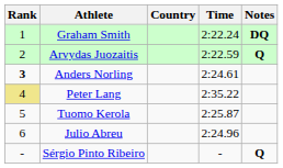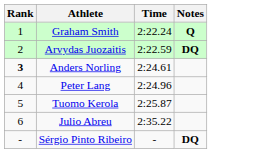 <table class="wikitable sortable" style="text-align:center">
 <tr>
 <th>Rank</th>
 <th>Athlete</th>
-<th>Country</th>
 <th>Time</th>
 <th>Notes</th>
 </tr>
 <tr bgcolor=ccffcc>
 <td>1</td>
 <td><a href='#'>Graham Smith</a></td>
-<td align=left></td>
 <td>2:22.24</td>
-<td><strong>DQ </strong></td>
+<td><strong>Q </strong></td>
 </tr>
 <tr bgcolor=ccffcc>
 <td>2</td>
 <td><a href='#'>Arvydas Juozaitis</a></td>
-<td align=left></td>
 <td>2:22.59</td>
-<td><strong>Q </strong></td>
+<td><strong>DQ </strong></td>
 </tr>
 <tr>
 <td><strong>3</strong></td>
 <td><a href='#'>Anders Norling</a></td>
-<td align=left></td>
 <td>2:24.61</td>
 <td><strong> </strong></td>
 </tr>
 <tr>
-<td style="background: khaki;">4</td>
+<td>4</td>
 <td><a href='#'>Peter Lang</a></td>
-<td align=left></td>
-<td>2:35.22</td>
+<td>2:24.96</td>
 <td><strong> </strong></td>
 </tr>
 <tr>
 <td>5</td>
 <td><a href='#'>Tuomo Kerola</a></td>
-<td align=left></td>
 <td>2:25.87</td>
 <td><strong> </strong></td>
 </tr>
 <tr>
 <td>6</td>
 <td><a href='#'>Julio Abreu</a></td>
-<td align=left></td>
-<td>2:24.96</td>
+<td>2:35.22</td>
 <td><strong> </strong></td>
 </tr>
 <tr>
 <td>-</td>
 <td><a href='#'>Sérgio Pinto Ribeiro</a></td>
-<td align=left></td>
 <td>-</td>
-<td><strong>Q </strong></td>
+<td><strong>DQ </strong></td>
 </tr>
 </table>
